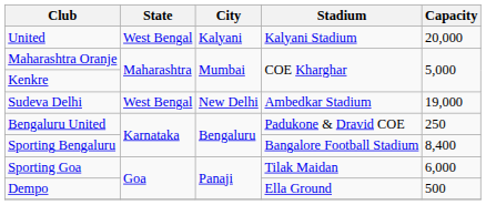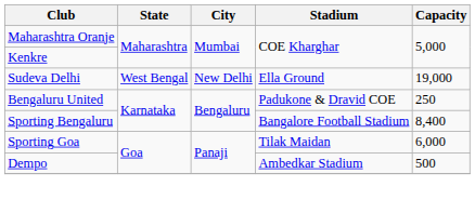 <table class="wikitable sortable">
 <tr>
 <th>Club</th>
 <th>State</th>
 <th>City</th>
 <th>Stadium</th>
 <th>Capacity</th>
-</tr>
-<tr>
-<td><a href='#'>United</a></td>
-<td><a href='#'>West Bengal</a></td>
-<td><a href='#'>Kalyani</a></td>
-<td><a href='#'>Kalyani Stadium</a></td>
-<td>20,000</td>
 </tr>
 <tr>
 <td><a href='#'>Maharashtra Oranje</a></td>
 <td rowspan="2"><a href='#'>Maharashtra</a></td>
 <td rowspan="2"><a href='#'>Mumbai</a></td>
 <td rowspan="2">COE <a href='#'>Kharghar</a></td>
 <td rowspan="2">5,000</td>
 </tr>
 <tr>
 <td><a href='#'>Kenkre</a></td>
 </tr>
 <tr>
 <td><a href='#'>Sudeva Delhi</a></td>
 <td><a href='#'>West Bengal</a></td>
 <td><a href='#'>New Delhi</a></td>
-<td><a href='#'>Ambedkar Stadium</a></td>
+<td><a href='#'>Ella Ground</a></td>
 <td>19,000</td>
 </tr>
 <tr>
 <td><a href='#'>Bengaluru United</a></td>
 <td rowspan="2"><a href='#'>Karnataka</a></td>
 <td rowspan="2"><a href='#'>Bengaluru</a></td>
 <td><a href='#'>Padukone</a> & <a href='#'>Dravid</a> COE</td>
 <td>250</td>
 </tr>
 <tr>
 <td><a href='#'>Sporting Bengaluru</a></td>
 <td><a href='#'>Bangalore Football Stadium</a></td>
 <td>8,400</td>
 </tr>
 <tr>
 <td><a href='#'>Sporting Goa</a></td>
 <td rowspan="2"><a href='#'>Goa</a></td>
 <td rowspan="2"><a href='#'>Panaji</a></td>
 <td><a href='#'>Tilak Maidan</a></td>
 <td>6,000</td>
 </tr>
 <tr>
 <td><a href='#'>Dempo</a></td>
-<td><a href='#'>Ella Ground</a></td>
+<td><a href='#'>Ambedkar Stadium</a></td>
 <td>500</td>
 </tr>
 <tr>
 </tr>
 </table>
